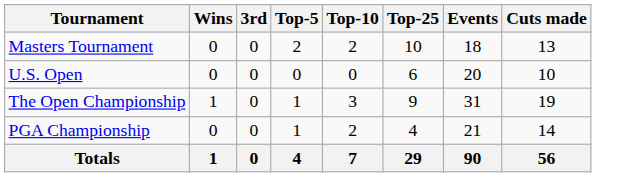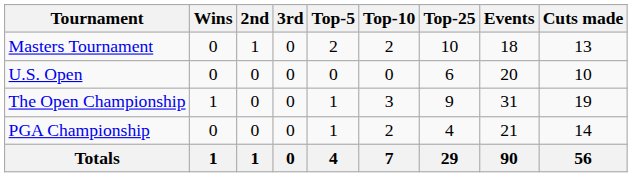 <table class=wikitable style=text-align:center>
 <tr>
 <th>Tournament</th>
 <th>Wins</th>
+<th>2nd</th>
 <th>3rd</th>
 <th>Top-5</th>
 <th>Top-10</th>
 <th>Top-25</th>
 <th>Events</th>
 <th>Cuts made</th>
 </tr>
 <tr>
 <td align=left><a href='#'>Masters Tournament</a></td>
 <td>0</td>
+<td>1</td>
 <td>0</td>
 <td>2</td>
 <td>2</td>
 <td>10</td>
 <td>18</td>
 <td>13</td>
 </tr>
 <tr>
 <td align=left><a href='#'>U.S. Open</a></td>
 <td>0</td>
 <td>0</td>
 <td>0</td>
 <td>0</td>
+<td>0</td>
 <td>6</td>
 <td>20</td>
 <td>10</td>
 </tr>
 <tr>
 <td align=left><a href='#'>The Open Championship</a></td>
 <td>1</td>
+<td>0</td>
 <td>0</td>
 <td>1</td>
 <td>3</td>
 <td>9</td>
 <td>31</td>
 <td>19</td>
 </tr>
 <tr>
 <td align=left><a href='#'>PGA Championship</a></td>
 <td>0</td>
 <td>0</td>
+<td>0</td>
 <td>1</td>
 <td>2</td>
 <td>4</td>
 <td>21</td>
 <td>14</td>
 </tr>
 <tr>
 <th>Totals</th>
 <th>1</th>
+<th>1</th>
 <th>0</th>
 <th>4</th>
 <th>7</th>
 <th>29</th>
 <th>90</th>
 <th>56</th>
 </tr>
 </table>
